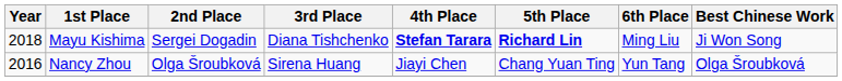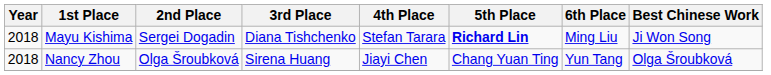 <table class="wikitable">
 <tr>
 <th>Year</th>
 <th>1st Place</th>
 <th>2nd Place</th>
 <th>3rd Place</th>
 <th>4th Place</th>
 <th>5th Place</th>
 <th>6th Place</th>
 <th>Best Chinese Work</th>
 </tr>
 <tr>
 <td>2018</td>
 <td><a href='#'>Mayu Kishima</a> </td>
 <td><a href='#'>Sergei Dogadin</a> </td>
 <td><a href='#'>Diana Tishchenko</a> </td>
-<td><strong><a href='#'>Stefan Tarara</a> </strong></td>
+<td><a href='#'>Stefan Tarara</a> </td>
 <td><strong><a href='#'>Richard Lin</a> </strong></td>
 <td><a href='#'>Ming Liu</a> </td>
 <td><a href='#'>Ji Won Song</a> </td>
 </tr>
 <tr>
-<td>2016</td>
+<td>2018</td>
 <td><a href='#'>Nancy Zhou</a> </td>
 <td><a href='#'>Olga Šroubková</a> </td>
 <td><a href='#'>Sirena Huang</a> </td>
 <td><a href='#'>Jiayi Chen</a> </td>
 <td><a href='#'>Chang Yuan Ting</a> </td>
 <td><a href='#'>Yun Tang</a> </td>
 <td><a href='#'>Olga Šroubková</a> </td>
 </tr>
 <tr>
 </tr>
 </table>
